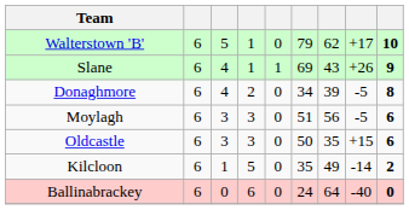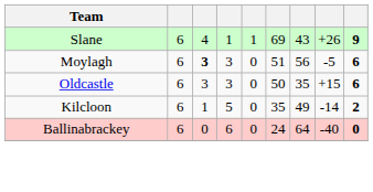 <table class="wikitable" style="text-align:center">
 <tr>
 <th width="175">Team</th>
 <th width="20"></th>
 <th width="20"></th>
 <th width="20"></th>
 <th width="20"></th>
 <th width="20"></th>
 <th width="20"></th>
 <th width="20"></th>
 <th width="20"></th>
 </tr>
 <tr style="background:#cfc;">
-<td><a href='#'>Walterstown 'B'</a></td>
-<td>6</td>
-<td>5</td>
-<td>1</td>
-<td>0</td>
-<td>79</td>
-<td>62</td>
-<td>+17</td>
-<td><strong>10</strong></td>
-</tr>
-<tr style="background:#cfc;">
 <td>Slane</td>
 <td>6</td>
 <td>4</td>
 <td>1</td>
 <td>1</td>
 <td>69</td>
 <td>43</td>
 <td>+26</td>
 <td><strong>9</strong></td>
 </tr>
 <tr>
-<td><a href='#'>Donaghmore</a></td>
-<td>6</td>
-<td>4</td>
-<td>2</td>
-<td>0</td>
-<td>34</td>
-<td>39</td>
-<td>-5</td>
-<td><strong>8</strong></td>
-</tr>
-<tr>
 <td>Moylagh</td>
 <td>6</td>
-<td>3</td>
+<td><strong>3</strong></td>
 <td>3</td>
 <td>0</td>
 <td>51</td>
 <td>56</td>
 <td>-5</td>
 <td><strong>6</strong></td>
 </tr>
 <tr>
 <td><a href='#'>Oldcastle</a></td>
 <td>6</td>
 <td>3</td>
 <td>3</td>
 <td>0</td>
 <td>50</td>
 <td>35</td>
 <td>+15</td>
 <td><strong>6</strong></td>
 </tr>
 <tr>
 <td>Kilcloon</td>
 <td>6</td>
 <td>1</td>
 <td>5</td>
 <td>0</td>
 <td>35</td>
 <td>49</td>
 <td>-14</td>
 <td><strong>2</strong></td>
 </tr>
 <tr style="background:#fcc;">
 <td>Ballinabrackey</td>
 <td>6</td>
 <td>0</td>
 <td>6</td>
 <td>0</td>
 <td>24</td>
 <td>64</td>
 <td>-40</td>
 <td><strong>0</strong></td>
 </tr>
 <tr>
 </tr>
 </table>
